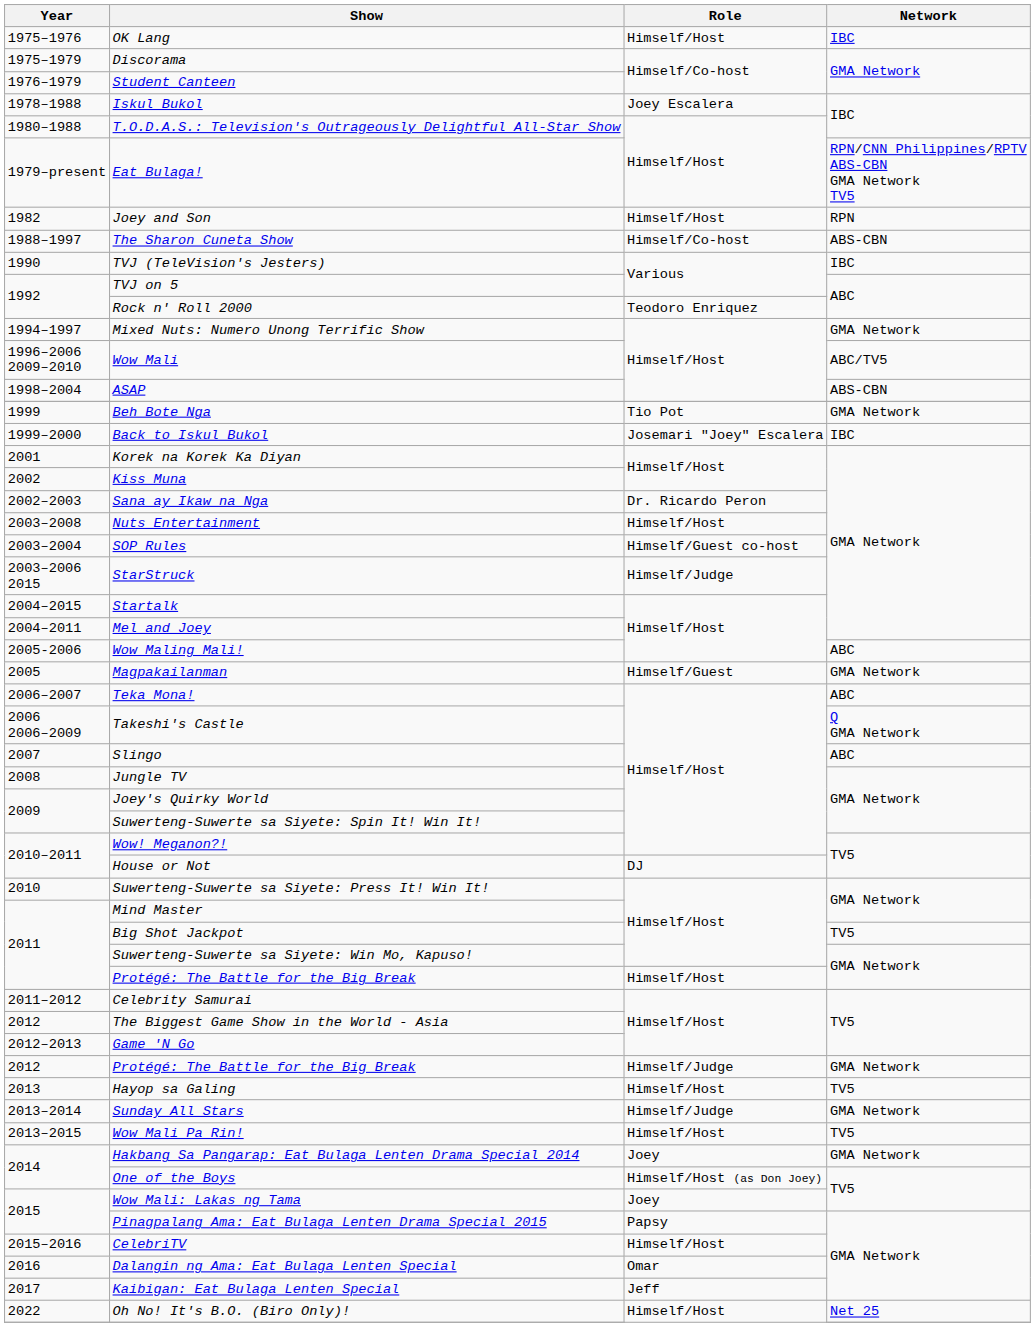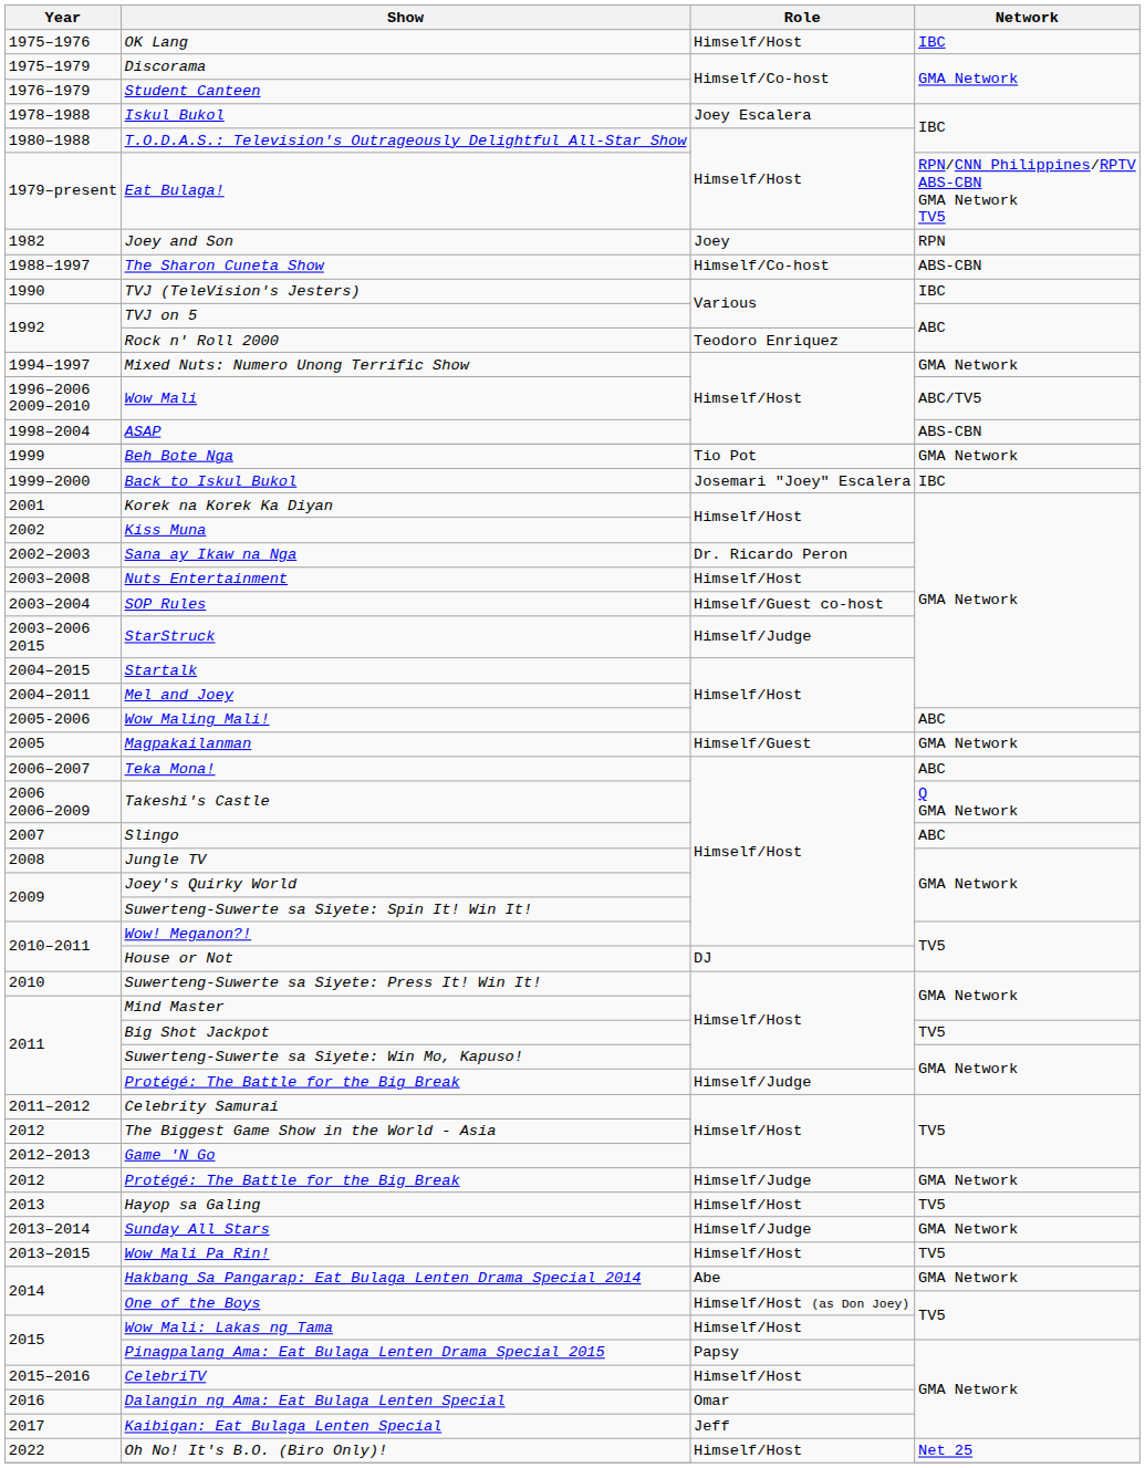 <table class="wikitable sortable">
 <tr>
 <th>Year</th>
 <th>Show</th>
 <th>Role</th>
 <th>Network</th>
 </tr>
 <tr>
 <td>1975–1976</td>
 <td><em>OK Lang</em></td>
 <td>Himself/Host</td>
 <td><a href='#'>IBC</a></td>
 </tr>
 <tr>
 <td>1975–1979</td>
 <td><em>Discorama</em></td>
 <td rowspan="2">Himself/Co-host</td>
 <td rowspan="2"><a href='#'>GMA Network</a></td>
 </tr>
 <tr>
 <td>1976–1979</td>
 <td><em><a href='#'>Student Canteen</a></em></td>
 </tr>
 <tr>
 <td>1978–1988</td>
 <td><em><a href='#'>Iskul Bukol</a></em></td>
 <td>Joey Escalera</td>
 <td rowspan="2">IBC</td>
 </tr>
 <tr>
 <td>1980–1988</td>
 <td><em><a href='#'>T.O.D.A.S.: Television's Outrageously Delightful All-Star Show</a></em></td>
 <td rowspan="2">Himself/Host</td>
 </tr>
 <tr>
 <td>1979–present</td>
 <td><em><a href='#'>Eat Bulaga!</a></em></td>
 <td><a href='#'>RPN</a>/<a href='#'>CNN Philippines</a>/<a href='#'>RPTV</a><br><a href='#'>ABS-CBN</a><br>GMA Network<br><a href='#'>TV5</a></td>
 </tr>
 <tr>
 <td>1982</td>
 <td><em>Joey and Son</em></td>
-<td>Himself/Host</td>
+<td>Joey</td>
 <td>RPN</td>
 </tr>
 <tr>
 <td>1988–1997</td>
 <td><em><a href='#'>The Sharon Cuneta Show</a></em></td>
 <td>Himself/Co-host</td>
 <td>ABS-CBN</td>
 </tr>
 <tr>
 <td>1990</td>
 <td><em>TVJ (TeleVision's Jesters)</em></td>
 <td rowspan="2">Various</td>
 <td>IBC</td>
 </tr>
 <tr>
 <td rowspan="2">1992</td>
 <td><em>TVJ on 5</em></td>
 <td rowspan="2">ABC</td>
 </tr>
 <tr>
 <td><em>Rock n' Roll 2000</em></td>
 <td>Teodoro Enriquez</td>
 </tr>
 <tr>
 <td>1994–1997</td>
 <td><em>Mixed Nuts: Numero Unong Terrific Show</em></td>
 <td rowspan="3">Himself/Host</td>
 <td>GMA Network</td>
 </tr>
 <tr>
 <td>1996–2006<br>2009–2010</td>
 <td><em><a href='#'>Wow Mali</a></em></td>
 <td>ABC/TV5</td>
 </tr>
 <tr>
 <td>1998–2004</td>
 <td><em><a href='#'>ASAP</a></em></td>
 <td>ABS-CBN</td>
 </tr>
 <tr>
 </tr>
 <tr>
 <td>1999</td>
 <td><em><a href='#'>Beh Bote Nga</a></em></td>
 <td>Tio Pot</td>
 <td>GMA Network</td>
 </tr>
 <tr>
 <td>1999–2000</td>
 <td><em><a href='#'>Back to Iskul Bukol</a></em></td>
 <td>Josemari "Joey" Escalera</td>
 <td>IBC</td>
 </tr>
 <tr>
 <td>2001</td>
 <td><em>Korek na Korek Ka Diyan</em></td>
 <td rowspan="2">Himself/Host</td>
 <td rowspan="8">GMA Network</td>
 </tr>
 <tr>
 <td>2002</td>
 <td><em><a href='#'>Kiss Muna</a></em></td>
 </tr>
 <tr>
 <td>2002–2003</td>
 <td><em><a href='#'>Sana ay Ikaw na Nga</a></em></td>
 <td>Dr. Ricardo Peron</td>
 </tr>
 <tr>
 <td>2003–2008</td>
 <td><em><a href='#'>Nuts Entertainment</a></em></td>
 <td>Himself/Host</td>
 </tr>
 <tr>
 <td>2003–2004</td>
 <td><em><a href='#'>SOP Rules</a></em></td>
 <td>Himself/Guest co-host</td>
 </tr>
 <tr>
 <td>2003–2006<br>2015</td>
 <td><em><a href='#'>StarStruck</a></em></td>
 <td>Himself/Judge</td>
 </tr>
 <tr>
 <td>2004–2015</td>
 <td><em><a href='#'>Startalk</a></em></td>
 <td rowspan="3">Himself/Host</td>
 </tr>
 <tr>
 <td>2004–2011</td>
 <td><em><a href='#'>Mel and Joey</a></em></td>
 </tr>
 <tr>
 <td>2005-2006</td>
 <td><em><a href='#'>Wow Maling Mali!</a></em></td>
 <td>ABC</td>
 </tr>
 <tr>
 <td>2005</td>
 <td><em><a href='#'>Magpakailanman</a></em></td>
 <td>Himself/Guest</td>
 <td>GMA Network</td>
 </tr>
 <tr>
 <td>2006–2007</td>
 <td><em><a href='#'>Teka Mona!</a></em></td>
 <td rowspan="7">Himself/Host</td>
 <td>ABC</td>
 </tr>
 <tr>
 <td>2006<br>2006–2009</td>
 <td><em>Takeshi's Castle</em></td>
 <td><a href='#'>Q</a> <br> GMA Network</td>
 </tr>
 <tr>
 <td>2007</td>
 <td><em>Slingo</em></td>
 <td>ABC</td>
 </tr>
 <tr>
 <td>2008</td>
 <td><em>Jungle TV</em></td>
 <td rowspan="3">GMA Network</td>
 </tr>
 <tr>
 <td rowspan="2">2009</td>
 <td><em>Joey's Quirky World</em></td>
 </tr>
 <tr>
 <td><em>Suwerteng-Suwerte sa Siyete: Spin It! Win It!</em></td>
 </tr>
 <tr>
 <td rowspan="2">2010–2011</td>
 <td><em><a href='#'>Wow! Meganon?!</a></em></td>
 <td rowspan=2>TV5</td>
 </tr>
 <tr>
 <td><em>House or Not</em></td>
 <td>DJ</td>
 </tr>
 <tr>
 <td>2010</td>
 <td><em>Suwerteng-Suwerte sa Siyete: Press It! Win It!</em></td>
 <td rowspan="4">Himself/Host</td>
 <td rowspan="2">GMA Network</td>
 </tr>
 <tr>
 <td rowspan="4">2011</td>
 <td><em>Mind Master</em></td>
 </tr>
 <tr>
 <td><em>Big Shot Jackpot</em></td>
 <td>TV5</td>
 </tr>
 <tr>
 <td><em>Suwerteng-Suwerte sa Siyete: Win Mo, Kapuso!</em></td>
 <td rowspan=2>GMA Network</td>
 </tr>
 <tr>
 <td><em><a href='#'>Protégé: The Battle for the Big Break</a></em></td>
-<td>Himself/Host</td>
+<td>Himself/Judge</td>
 </tr>
 <tr>
 <td>2011–2012</td>
 <td><em>Celebrity Samurai</em></td>
 <td rowspan="3">Himself/Host</td>
 <td rowspan="3">TV5</td>
 </tr>
 <tr>
 <td>2012</td>
 <td><em>The Biggest Game Show in the World - Asia</em></td>
 </tr>
 <tr>
 <td>2012–2013</td>
 <td><em><a href='#'>Game 'N Go</a></em></td>
 </tr>
 <tr>
 <td>2012</td>
 <td><em><a href='#'>Protégé: The Battle for the Big Break</a></em></td>
 <td>Himself/Judge</td>
 <td>GMA Network</td>
 </tr>
 <tr>
 <td>2013</td>
 <td><em>Hayop sa Galing</em></td>
 <td>Himself/Host</td>
 <td>TV5</td>
 </tr>
 <tr>
 <td>2013–2014</td>
 <td><em><a href='#'>Sunday All Stars</a></em></td>
 <td>Himself/Judge</td>
 <td>GMA Network</td>
 </tr>
 <tr>
 <td>2013–2015</td>
 <td><em><a href='#'>Wow Mali Pa Rin!</a></em></td>
 <td>Himself/Host</td>
 <td>TV5</td>
 </tr>
 <tr>
 <td rowspan="2">2014</td>
 <td><em><a href='#'>Hakbang Sa Pangarap: Eat Bulaga Lenten Drama Special 2014</a></em></td>
-<td>Joey</td>
+<td>Abe</td>
 <td>GMA Network</td>
 </tr>
 <tr>
 <td><em><a href='#'>One of the Boys</a></em></td>
 <td>Himself/Host <small>(as Don Joey)</small></td>
 <td rowspan="2">TV5</td>
 </tr>
 <tr>
 <td rowspan="2">2015</td>
 <td><em><a href='#'>Wow Mali: Lakas ng Tama</a></em></td>
-<td>Joey</td>
+<td>Himself/Host</td>
 </tr>
 <tr>
 <td><em><a href='#'>Pinagpalang Ama: Eat Bulaga Lenten Drama Special 2015</a></em></td>
 <td>Papsy</td>
 <td rowspan="4">GMA Network</td>
 </tr>
 <tr>
 <td>2015–2016</td>
 <td><em><a href='#'>CelebriTV</a></em></td>
 <td>Himself/Host</td>
 </tr>
 <tr>
 <td>2016</td>
 <td><em><a href='#'>Dalangin ng Ama: Eat Bulaga Lenten Special</a></em></td>
 <td>Omar</td>
 </tr>
 <tr>
 <td>2017</td>
 <td><em><a href='#'>Kaibigan: Eat Bulaga Lenten Special</a></em></td>
 <td>Jeff</td>
 </tr>
 <tr>
 <td>2022</td>
 <td><em>Oh No! It's B.O. (Biro Only)!</em></td>
 <td rowspan="2">Himself/Host</td>
 <td><a href='#'>Net 25</a></td>
 </tr>
 <tr>
 </tr>
 </table>
